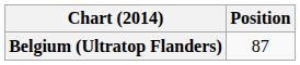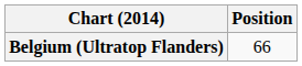 <table class="wikitable plainrowheaders" style="text-align:center">
 <tr>
 <th scope="col">Chart (2014)</th>
 <th scope="col">Position</th>
 </tr>
 <tr>
 <th scope="row">Belgium (Ultratop Flanders)</th>
-<td>87</td>
+<td>66</td>
 </tr>
 </table>
